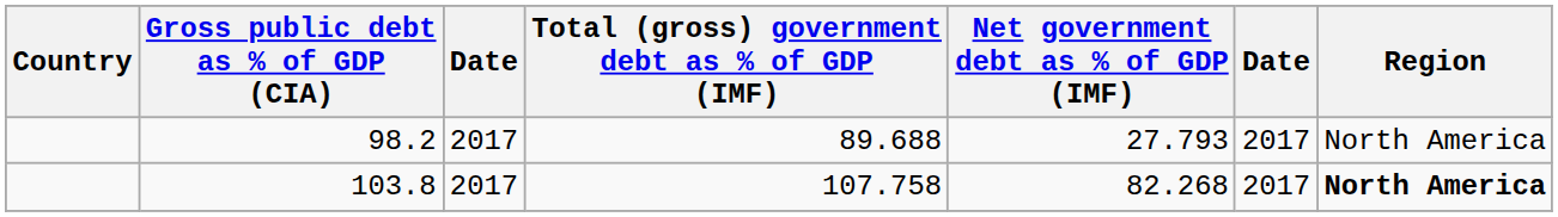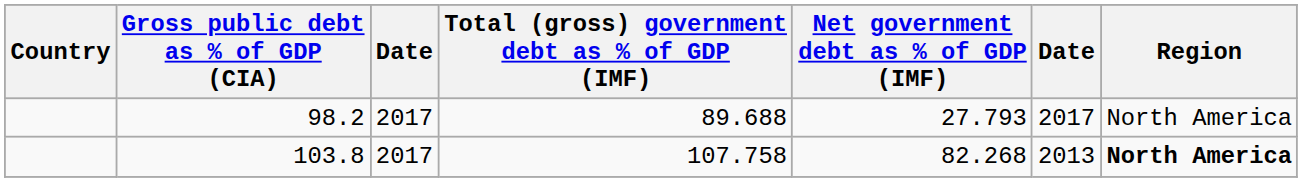 <table class="wikitable sortable" style="text-align:right;" border=1>
 <tr>
 <th>Country</th>
 <th><a href='#'>Gross public debt<br>as % of GDP</a><br>(CIA)</th>
 <th>Date</th>
 <th>Total (gross) <a href='#'>government<br>debt as % of GDP</a><br>(IMF)</th>
 <th><a href='#'>Net</a> <a href='#'>government<br>debt as % of GDP</a><br>(IMF)</th>
 <th>Date</th>
 <th>Region</th>
 </tr>
 <tr>
 <td align="left"></td>
 <td>98.2</td>
 <td>2017</td>
 <td>89.688</td>
 <td>27.793</td>
 <td>2017</td>
 <td align="left">North America</td>
 </tr>
 <tr>
 <td align="left"></td>
 <td>103.8</td>
 <td>2017</td>
 <td>107.758</td>
 <td>82.268</td>
-<td>2017</td>
+<td>2013</td>
 <td align="left"><strong>North America</strong></td>
 </tr>
 </table>
